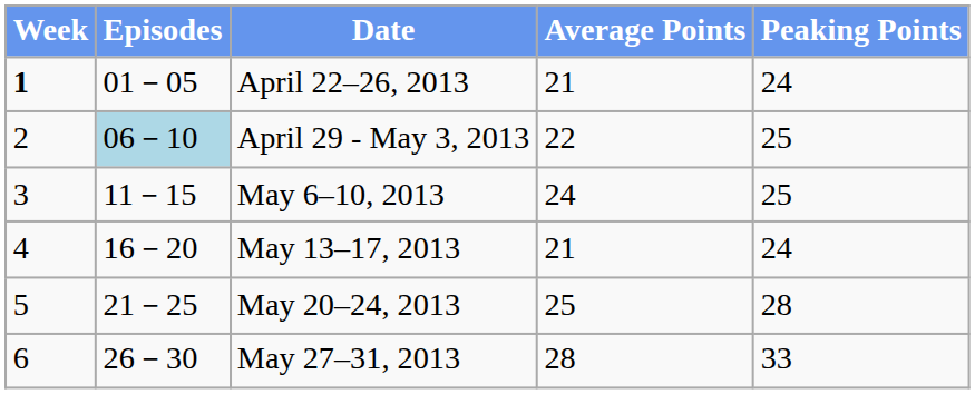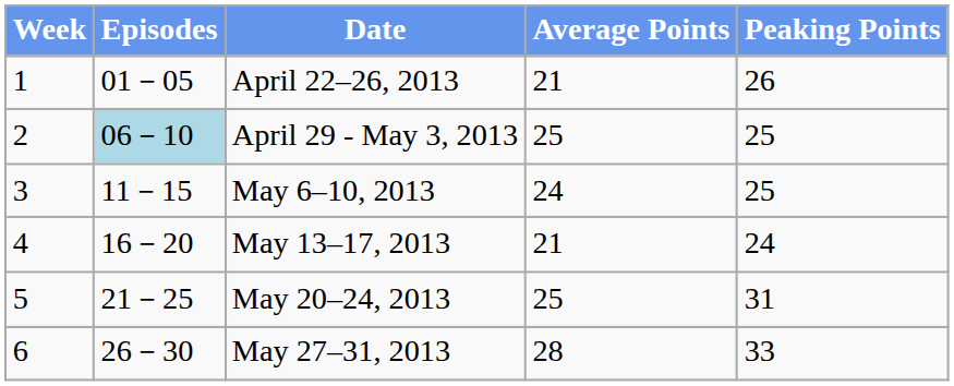 <table class="wikitable" style="font-size:14px;">
 <tr style="background:cornflowerblue; color:white" align="center">
 <td><strong>Week</strong></td>
 <td><strong>Episodes</strong></td>
 <td><strong>Date</strong></td>
 <td><strong>Average Points</strong></td>
 <td><strong>Peaking Points</strong></td>
 </tr>
 <tr>
-<td><strong>1</strong></td>
+<td>1</td>
 <td>01－05</td>
 <td>April 22–26, 2013</td>
 <td>21</td>
-<td>24</td>
+<td>26</td>
 </tr>
 <tr>
 <td>2</td>
 <td style="background: lightblue;">06－10</td>
 <td>April 29 - May 3, 2013</td>
-<td>22</td>
+<td>25</td>
 <td>25</td>
 </tr>
 <tr>
 <td>3</td>
 <td>11－15</td>
 <td>May 6–10, 2013</td>
 <td>24</td>
 <td>25</td>
 </tr>
 <tr>
 <td>4</td>
 <td>16－20</td>
 <td>May 13–17, 2013</td>
 <td>21</td>
 <td>24</td>
 </tr>
 <tr>
 <td>5</td>
 <td>21－25</td>
 <td>May 20–24, 2013</td>
 <td>25</td>
-<td>28</td>
+<td>31</td>
 </tr>
 <tr>
 <td>6</td>
 <td>26－30</td>
 <td>May 27–31, 2013</td>
 <td>28</td>
 <td>33</td>
 </tr>
 </table>
